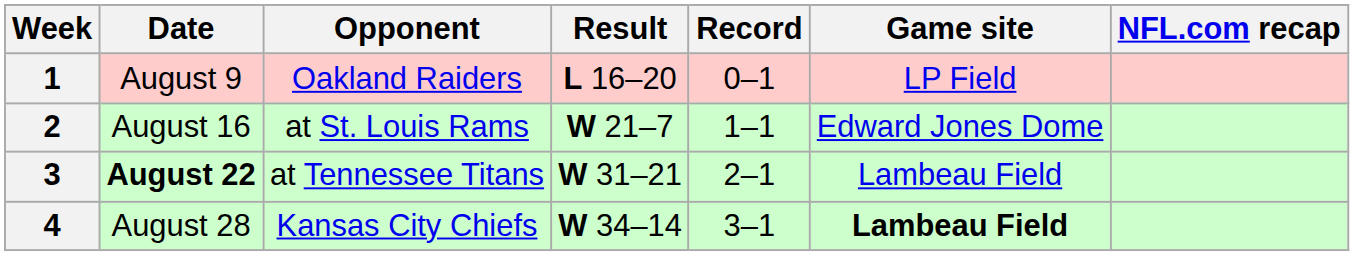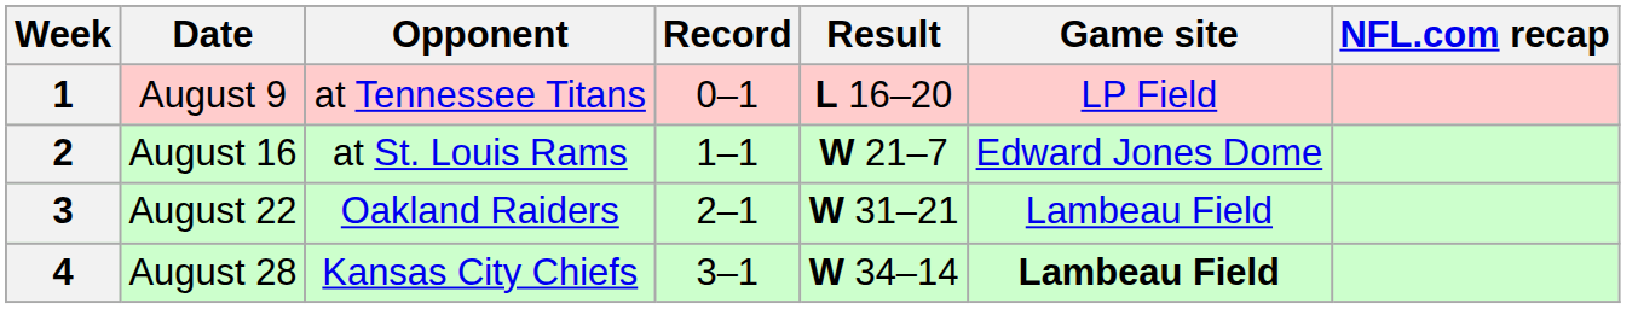 <table class="wikitable" style="align=center">
 <tr>
 <th scope=col>Week</th>
 <th scope=col>Date</th>
 <th scope=col>Opponent</th>
+<th scope=col>Record</th>
 <th scope=col>Result</th>
-<th scope=col>Record</th>
 <th scope=col>Game site</th>
 <th scope=col><a href='#'>NFL.com</a> recap</th>
 </tr>
 <tr style="background:#fcc; text-align:center;">
 <th row=scope>1</th>
 <td>August 9</td>
-<td><a href='#'>Oakland Raiders</a></td>
+<td>at <a href='#'>Tennessee Titans</a></td>
+<td>0–1</td>
 <td><strong>L</strong> 16–20</td>
-<td>0–1</td>
 <td><a href='#'>LP Field</a></td>
 <td></td>
 </tr>
 <tr style="background:#cfc; text-align:center;">
 <th row=scope>2</th>
 <td>August 16</td>
 <td>at <a href='#'>St. Louis Rams</a></td>
+<td>1–1</td>
 <td><strong>W</strong> 21–7</td>
-<td>1–1</td>
 <td><a href='#'>Edward Jones Dome</a></td>
 <td></td>
 </tr>
 <tr style="background:#cfc; text-align:center;">
 <th row=scope>3</th>
-<td><strong>August 22</strong></td>
-<td>at <a href='#'>Tennessee Titans</a></td>
+<td>August 22</td>
+<td><a href='#'>Oakland Raiders</a></td>
+<td>2–1</td>
 <td><strong>W</strong> 31–21</td>
-<td>2–1</td>
 <td><a href='#'>Lambeau Field</a></td>
 <td></td>
 </tr>
 <tr style="background:#cfc; text-align:center;">
 <th scope=col>4</th>
 <td>August 28</td>
 <td><a href='#'>Kansas City Chiefs</a></td>
+<td>3–1</td>
 <td><strong>W</strong> 34–14</td>
-<td>3–1</td>
 <td><strong>Lambeau Field</strong></td>
 <td></td>
 </tr>
 </table>
